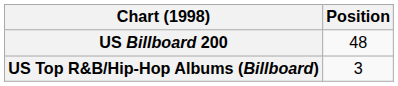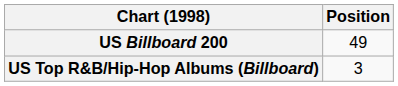 <table class="wikitable sortable plainrowheaders" style="text-align:center">
 <tr>
 <th scope="col">Chart (1998)</th>
 <th scope="col">Position</th>
 </tr>
 <tr>
 <th scope="row">US <em>Billboard</em> 200</th>
-<td>48</td>
+<td>49</td>
 </tr>
 <tr>
 <th scope="row">US Top R&B/Hip-Hop Albums (<em>Billboard</em>)</th>
 <td>3</td>
 </tr>
 </table>
